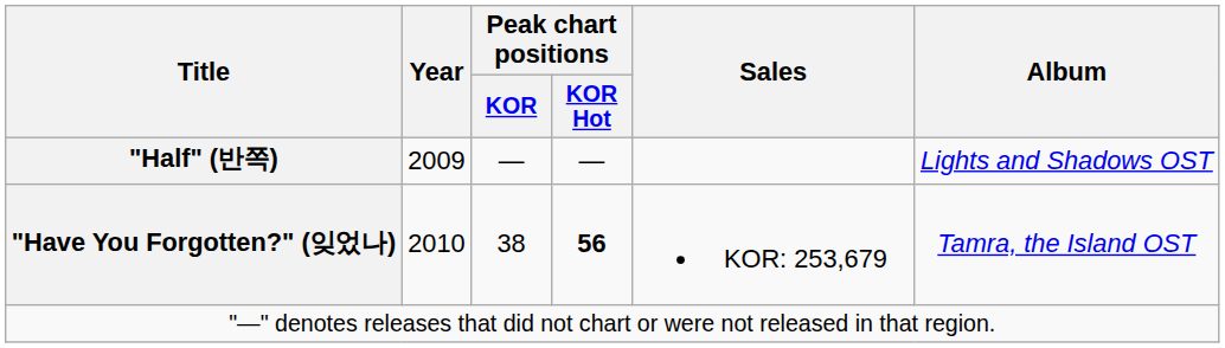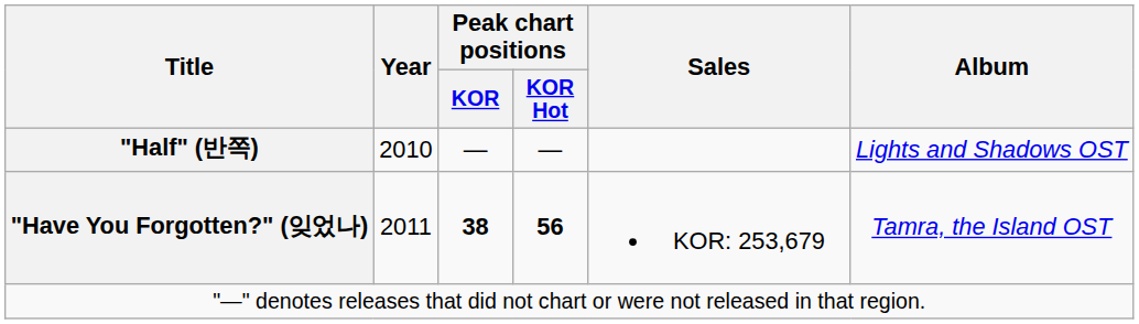 <table class="wikitable plainrowheaders" style="text-align:center;" border="1">
 <tr>
 <th scope="col" rowspan="2">Title</th>
 <th scope="col" rowspan="2">Year</th>
 <th scope="col" colspan="2">Peak chart positions</th>
 <th scope="col" rowspan="2" style="width:10.5em;">Sales</th>
 <th scope="col" rowspan="2">Album</th>
 </tr>
 <tr>
 <th scope="col" style="width:3em;font-size:90%"><a href='#'>KOR</a><br></th>
 <th scope="col" style="width:3em;font-size:90%"><a href='#'>KOR Hot</a><br></th>
 </tr>
 <tr>
 <th scope="row">"Half" (반쪽)<br></th>
-<td>2009</td>
+<td>2010</td>
 <td>—</td>
 <td>—</td>
 <td></td>
 <td><em><a href='#'>Lights and Shadows OST</a></em></td>
 </tr>
 <tr>
 <th scope="row">"Have You Forgotten?" (잊었나)</th>
-<td>2010</td>
-<td>38</td>
+<td>2011</td>
+<td><strong>38</strong></td>
 <td><strong>56</strong></td>
 <td><br><ul><li>KOR: 253,679</li></ul></td>
 <td><em><a href='#'>Tamra, the Island OST</a></em></td>
 </tr>
 <tr>
 <td colspan="8" style="font-size:90%">"—" denotes releases that did not chart or were not released in that region.</td>
 </tr>
 </table>
